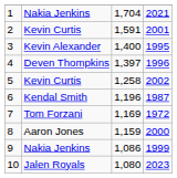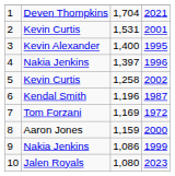 <table class="wikitable">
 <tr>
 </tr>
 <tr>
 <td>1</td>
-<td><a href='#'>Nakia Jenkins</a></td>
+<td><a href='#'>Deven Thompkins</a></td>
 <td>1,704</td>
 <td><a href='#'>2021</a></td>
 </tr>
 <tr>
 <td>2</td>
 <td><a href='#'>Kevin Curtis</a></td>
-<td>1,591</td>
+<td>1,531</td>
 <td><a href='#'>2001</a></td>
 </tr>
 <tr>
 <td>3</td>
 <td><a href='#'>Kevin Alexander</a></td>
 <td>1,400</td>
 <td><a href='#'>1995</a></td>
 </tr>
 <tr>
 <td>4</td>
-<td><a href='#'>Deven Thompkins</a></td>
+<td><a href='#'>Nakia Jenkins</a></td>
 <td>1,397</td>
 <td><a href='#'>1996</a></td>
 </tr>
 <tr>
 <td>5</td>
 <td><a href='#'>Kevin Curtis</a></td>
 <td>1,258</td>
 <td><a href='#'>2002</a></td>
 </tr>
 <tr>
 <td>6</td>
 <td><a href='#'>Kendal Smith</a></td>
 <td>1,196</td>
 <td><a href='#'>1987</a></td>
 </tr>
 <tr>
 <td>7</td>
 <td><a href='#'>Tom Forzani</a></td>
 <td>1,169</td>
 <td><a href='#'>1972</a></td>
 </tr>
 <tr>
 <td>8</td>
 <td>Aaron Jones</td>
 <td>1,159</td>
 <td><a href='#'>2000</a></td>
 </tr>
 <tr>
 <td>9</td>
 <td><a href='#'>Nakia Jenkins</a></td>
 <td>1,086</td>
 <td><a href='#'>1999</a></td>
 </tr>
 <tr>
 <td>10</td>
 <td><a href='#'>Jalen Royals</a></td>
 <td>1,080</td>
 <td><a href='#'>2023</a></td>
 </tr>
 </table>
